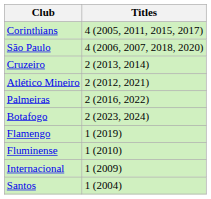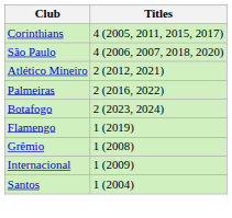 <table class="wikitable sortable">
 <tr>
 <th bgcolor=#9ACD32><span>Club</span></th>
 <th bgcolor=#9ACD32><span>Titles</span></th>
 </tr>
 <tr bgcolor=#D0F0C0>
 <td> <a href='#'>Corinthians</a></td>
 <td>4 (2005, 2011, 2015, 2017)</td>
 </tr>
 <tr bgcolor=#D0F0C0>
 <td> <a href='#'>São Paulo</a></td>
 <td>4 (2006, 2007, 2018, 2020)</td>
-</tr>
-<tr bgcolor=#D0F0C0>
-<td> <a href='#'>Cruzeiro</a></td>
-<td>2 (2013, 2014)</td>
 </tr>
 <tr bgcolor=#D0F0C0>
 <td> <a href='#'>Atlético Mineiro</a></td>
 <td>2 (2012, 2021)</td>
 </tr>
 <tr bgcolor=#D0F0C0>
 <td> <a href='#'>Palmeiras</a></td>
 <td>2 (2016, 2022)</td>
 </tr>
 <tr bgcolor=#D0F0C0>
 <td> <a href='#'>Botafogo</a></td>
 <td>2 (2023, 2024)</td>
 </tr>
 <tr bgcolor=#D0F0C0>
 <td> <a href='#'>Flamengo</a></td>
 <td>1 (2019)</td>
 </tr>
 <tr bgcolor=#D0F0C0>
-<td> <a href='#'>Fluminense</a></td>
-<td>1 (2010)</td>
+<td> <a href='#'>Grêmio</a></td>
+<td>1 (2008)</td>
 </tr>
 <tr bgcolor=#D0F0C0>
 <td> <a href='#'>Internacional</a></td>
 <td>1 (2009)</td>
 </tr>
 <tr bgcolor=#D0F0C0>
 <td> <a href='#'>Santos</a></td>
 <td>1 (2004)</td>
 </tr>
 </table>
